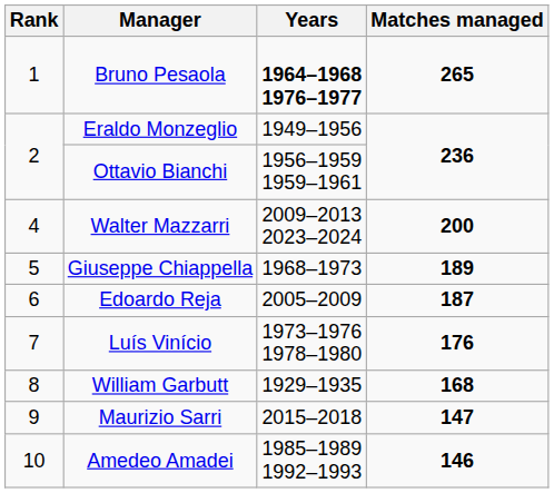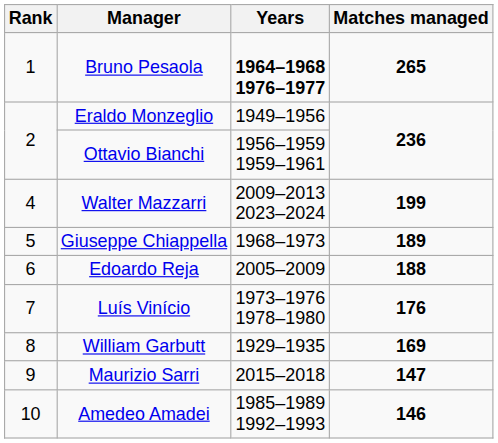 <table class="wikitable" style="text-align:center">
 <tr>
 <th>Rank</th>
 <th>Manager</th>
 <th>Years</th>
 <th>Matches managed</th>
 </tr>
 <tr>
 <td>1</td>
 <td><a href='#'>Bruno Pesaola</a></td>
 <td><strong><br>1964–1968<br>1976–1977</strong></td>
 <td><strong>265</strong></td>
 </tr>
 <tr>
 <td rowspan=2>2</td>
 <td><a href='#'>Eraldo Monzeglio</a></td>
 <td>1949–1956</td>
 <td rowspan=2><strong>236</strong></td>
 </tr>
 <tr>
 <td><a href='#'>Ottavio Bianchi</a></td>
 <td>1956–1959<br>1959–1961</td>
 </tr>
 <tr>
 <td>4</td>
 <td><a href='#'>Walter Mazzarri</a></td>
 <td>2009–2013<br>2023–2024</td>
-<td><strong>200</strong></td>
+<td><strong>199</strong></td>
 </tr>
 <tr>
 <td>5</td>
 <td><a href='#'>Giuseppe Chiappella</a></td>
 <td>1968–1973</td>
 <td><strong>189</strong></td>
 </tr>
 <tr>
 <td>6</td>
 <td><a href='#'>Edoardo Reja</a></td>
 <td>2005–2009</td>
-<td><strong>187</strong></td>
+<td><strong>188</strong></td>
 </tr>
 <tr>
 <td>7</td>
 <td><a href='#'>Luís Vinício</a></td>
 <td>1973–1976<br>1978–1980</td>
 <td><strong>176</strong></td>
 </tr>
 <tr>
 <td>8</td>
 <td><a href='#'>William Garbutt</a></td>
 <td>1929–1935</td>
-<td><strong>168</strong></td>
+<td><strong>169</strong></td>
 </tr>
 <tr>
 <td>9</td>
 <td><a href='#'>Maurizio Sarri</a></td>
 <td>2015–2018</td>
 <td><strong>147</strong></td>
 </tr>
 <tr>
 <td>10</td>
 <td><a href='#'>Amedeo Amadei</a></td>
 <td>1985–1989<br>1992–1993</td>
 <td><strong>146</strong></td>
 </tr>
 </table>
